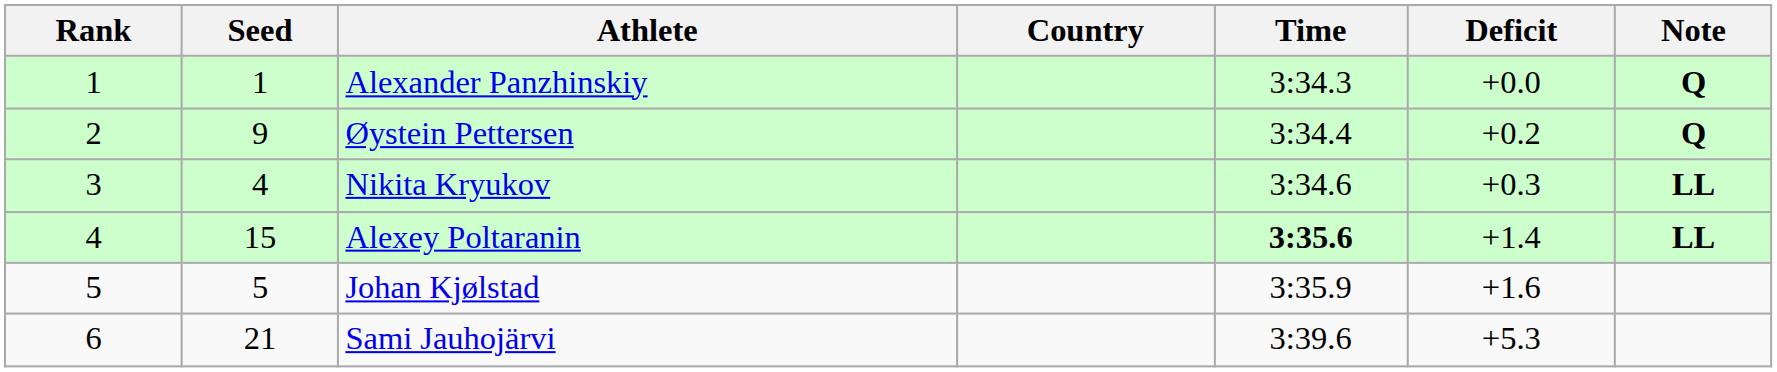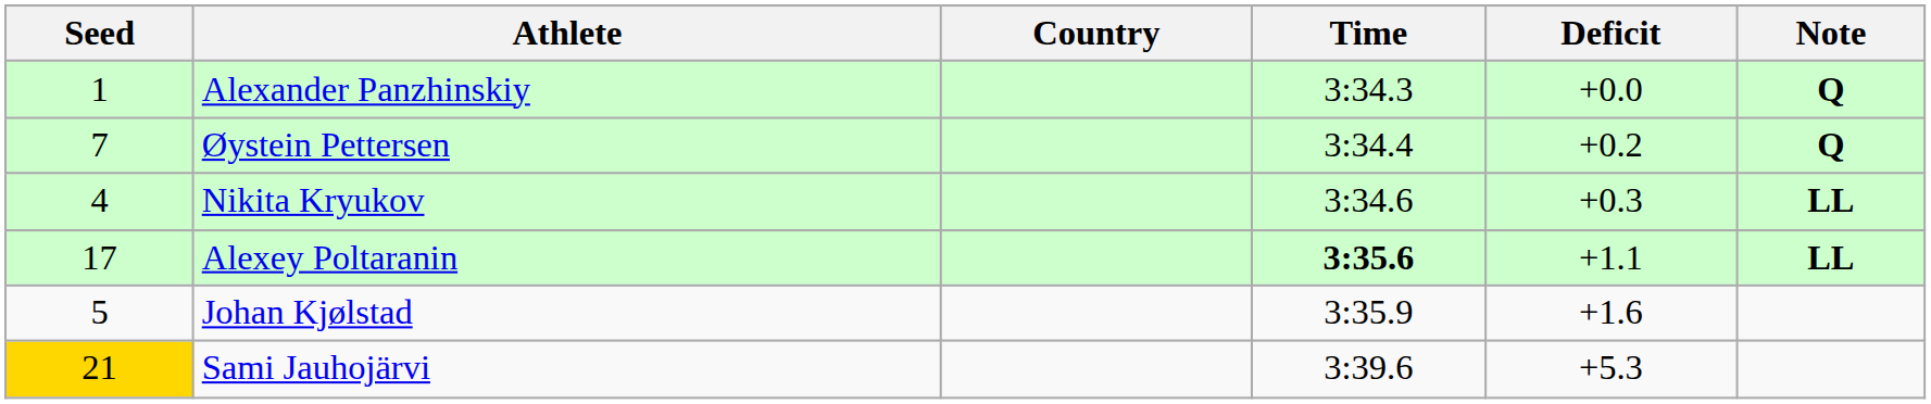 <table class="wikitable sortable" style="text-align:center" width=55%>
 <tr>
-<th>Rank</th>
 <th>Seed</th>
 <th>Athlete</th>
 <th>Country</th>
 <th>Time</th>
 <th>Deficit</th>
 <th>Note</th>
 </tr>
 <tr bgcolor="#ccffcc">
 <td>1</td>
-<td>1</td>
 <td align="left"><a href='#'>Alexander Panzhinskiy</a></td>
 <td align="left"></td>
 <td>3:34.3</td>
 <td>+0.0</td>
 <td><strong>Q</strong></td>
 </tr>
 <tr bgcolor="#ccffcc">
-<td>2</td>
-<td>9</td>
+<td>7</td>
 <td align="left"><a href='#'>Øystein Pettersen</a></td>
 <td align="left"></td>
 <td>3:34.4</td>
 <td>+0.2</td>
 <td><strong>Q</strong></td>
 </tr>
 <tr bgcolor="#ccffcc">
-<td>3</td>
 <td>4</td>
 <td align="left"><a href='#'>Nikita Kryukov</a></td>
 <td align="left"></td>
 <td>3:34.6</td>
 <td>+0.3</td>
 <td><strong>LL</strong></td>
 </tr>
 <tr bgcolor="#ccffcc">
-<td>4</td>
-<td>15</td>
+<td>17</td>
 <td align="left"><a href='#'>Alexey Poltaranin</a></td>
 <td align="left"></td>
 <td><strong>3:35.6</strong></td>
-<td>+1.4</td>
+<td>+1.1</td>
 <td><strong>LL</strong></td>
 </tr>
 <tr>
-<td>5</td>
 <td>5</td>
 <td align="left"><a href='#'>Johan Kjølstad</a></td>
 <td align="left"></td>
 <td>3:35.9</td>
 <td>+1.6</td>
 <td></td>
 </tr>
 <tr>
-<td>6</td>
-<td>21</td>
+<td style="background: gold;">21</td>
 <td align="left"><a href='#'>Sami Jauhojärvi</a></td>
 <td align="left"></td>
 <td>3:39.6</td>
 <td>+5.3</td>
 <td></td>
 </tr>
 </table>
